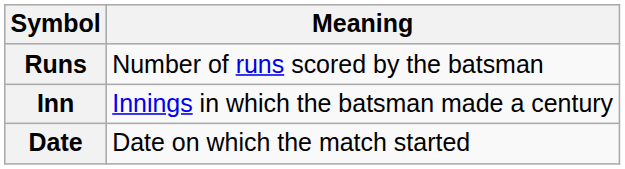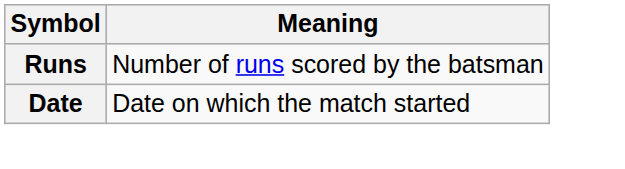 <table class="wikitable plainrowheaders">
 <tr>
 <th scope=col>Symbol</th>
 <th scope=col>Meaning</th>
 </tr>
 <tr>
 <th scope=row>Runs</th>
 <td>Number of <a href='#'>runs</a> scored by the batsman</td>
 </tr>
 <tr>
-<th scope=row>Inn</th>
-<td><a href='#'>Innings</a> in which the batsman made a century</td>
-</tr>
-<tr>
 <th scope=row>Date</th>
 <td>Date on which the match started</td>
 </tr>
 </table>
